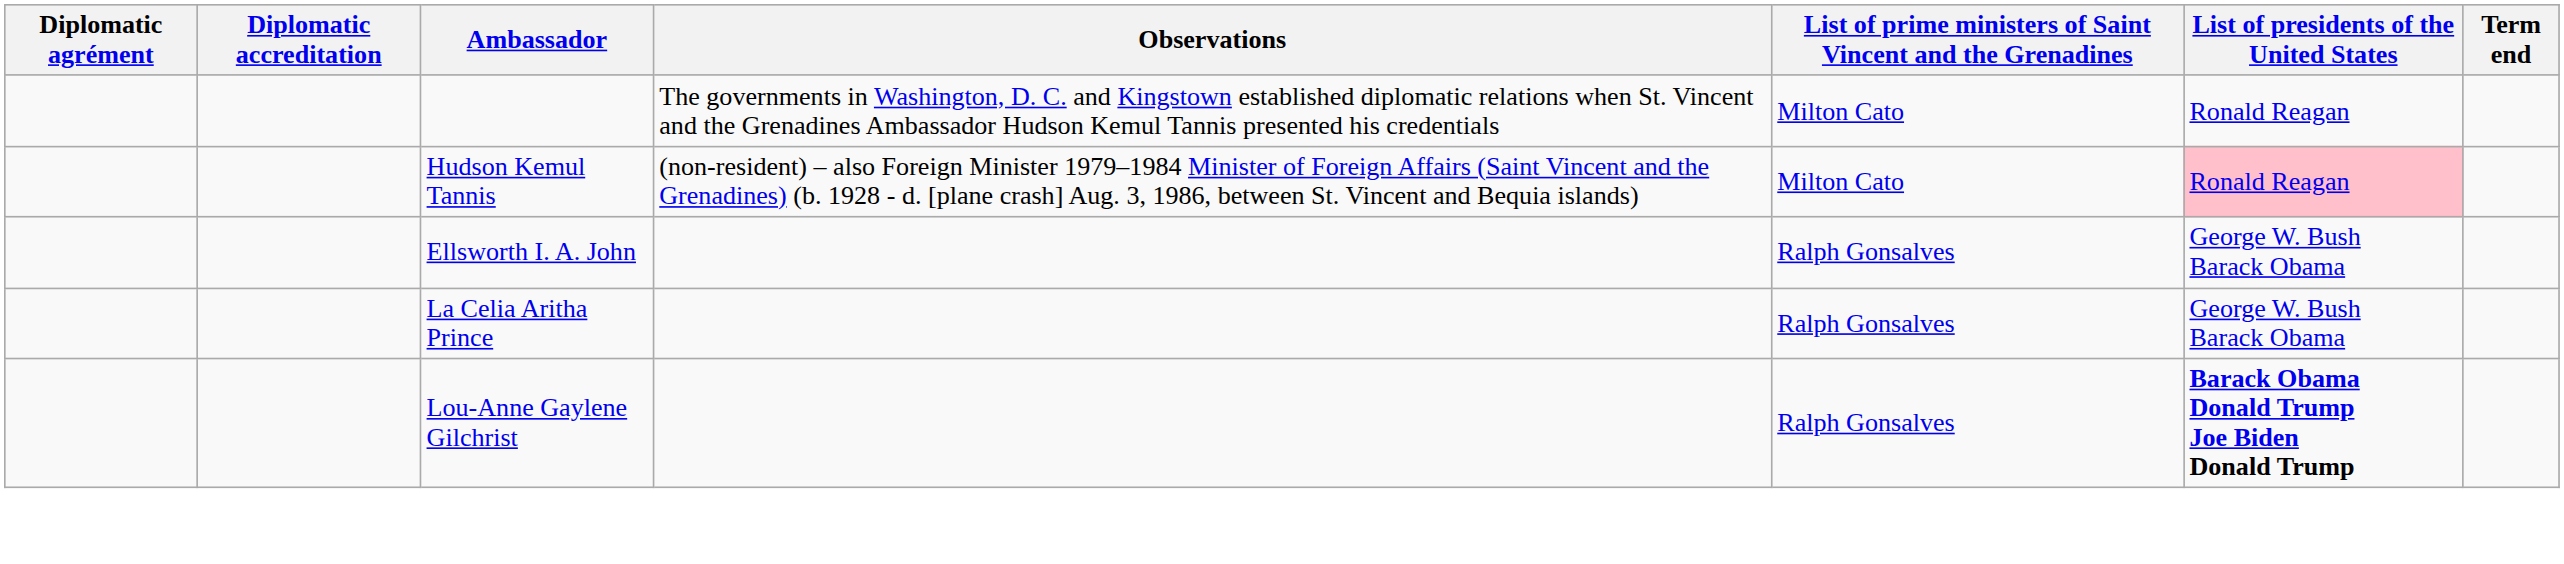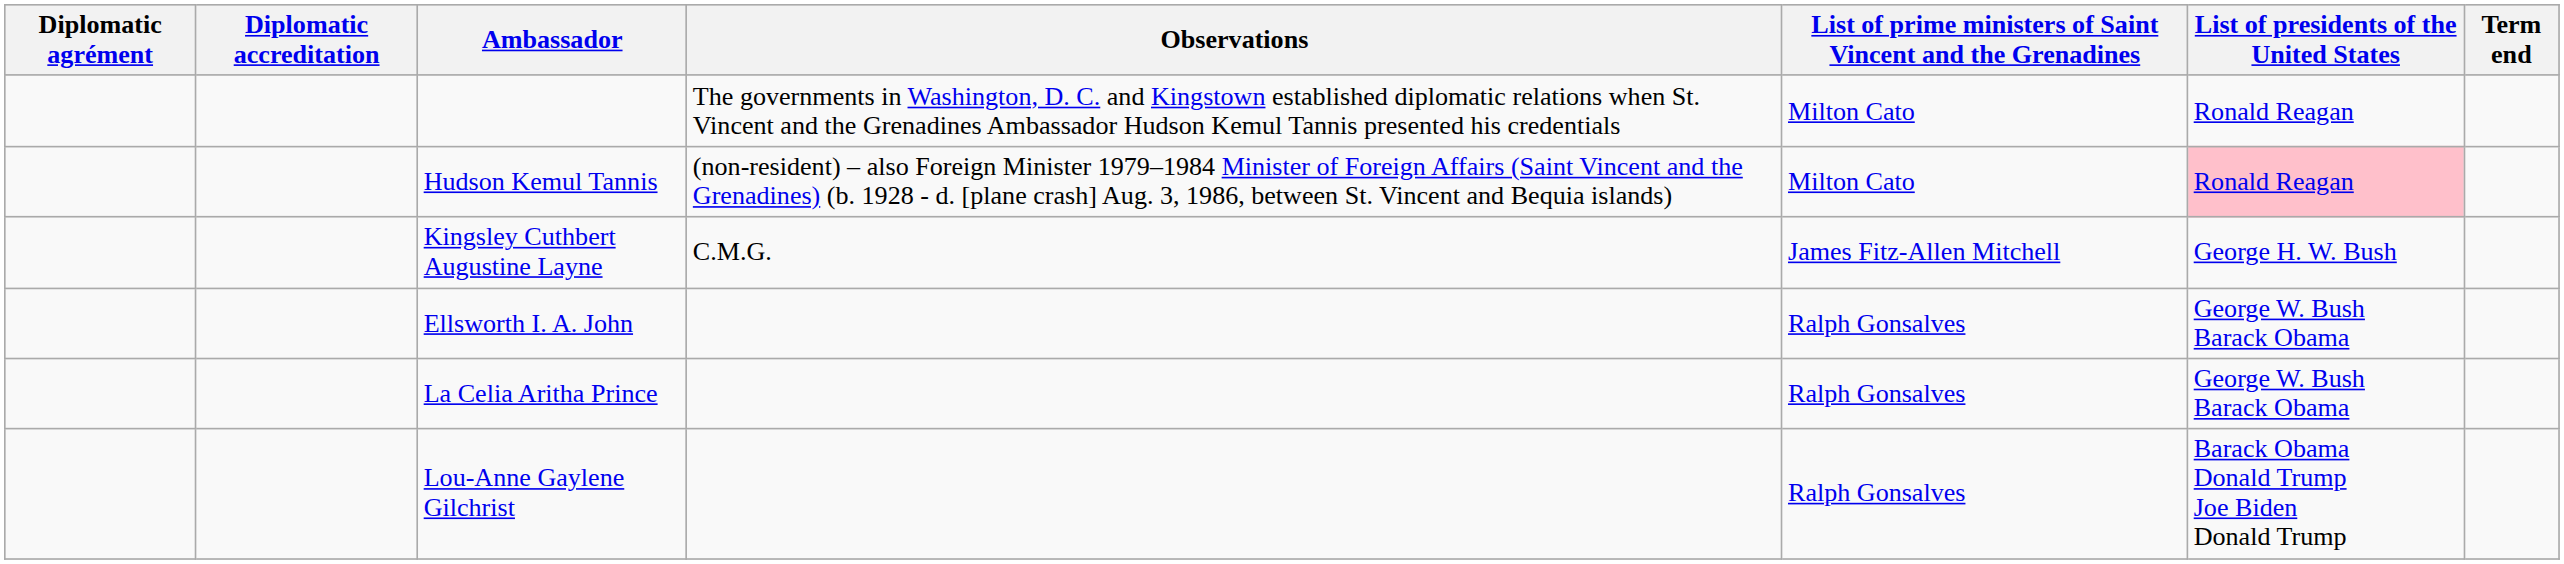 <table class="wikitable sortable">
 <tr>
 <th>Diplomatic <a href='#'>agrément</a></th>
 <th><a href='#'>Diplomatic accreditation</a></th>
 <th><a href='#'>Ambassador</a></th>
 <th>Observations</th>
 <th><a href='#'>List of prime ministers of Saint Vincent and the Grenadines</a></th>
 <th><a href='#'>List of presidents of the United States</a></th>
 <th>Term end</th>
 </tr>
 <tr>
 <td></td>
 <td></td>
 <td></td>
 <td>The governments in <a href='#'>Washington, D. C.</a> and <a href='#'>Kingstown</a> established diplomatic relations when St. Vincent and the Grenadines Ambassador Hudson Kemul Tannis presented his credentials</td>
 <td><a href='#'>Milton Cato</a></td>
 <td><a href='#'>Ronald Reagan</a></td>
 <td></td>
 </tr>
 <tr>
 <td></td>
 <td></td>
 <td><a href='#'>Hudson Kemul Tannis</a></td>
 <td>(non-resident) – also Foreign Minister 1979–1984 <a href='#'>Minister of Foreign Affairs (Saint Vincent and the Grenadines)</a> (b. 1928 - d. [plane crash] Aug. 3, 1986, between St. Vincent and Bequia islands)</td>
 <td><a href='#'>Milton Cato</a></td>
 <td style="background: pink;"><a href='#'>Ronald Reagan</a></td>
 <td></td>
 </tr>
 <tr>
 <td></td>
 <td></td>
+<td><a href='#'>Kingsley Cuthbert Augustine Layne</a></td>
+<td>C.M.G.</td>
+<td><a href='#'>James Fitz-Allen Mitchell</a></td>
+<td><a href='#'>George H. W. Bush</a></td>
+<td></td>
+</tr>
+<tr>
+<td></td>
+<td></td>
 <td><a href='#'>Ellsworth I. A. John</a></td>
 <td></td>
 <td><a href='#'>Ralph Gonsalves</a></td>
 <td><a href='#'>George W. Bush</a><br><a href='#'>Barack Obama</a></td>
 <td></td>
 </tr>
 <tr>
 <td></td>
 <td></td>
 <td><a href='#'>La Celia Aritha Prince</a></td>
 <td></td>
 <td><a href='#'>Ralph Gonsalves</a></td>
 <td><a href='#'>George W. Bush</a><br><a href='#'>Barack Obama</a></td>
 <td></td>
 </tr>
 <tr>
 <td></td>
 <td></td>
 <td><a href='#'>Lou-Anne Gaylene Gilchrist</a></td>
 <td></td>
 <td><a href='#'>Ralph Gonsalves</a></td>
-<td><strong><a href='#'>Barack Obama</a><br><a href='#'>Donald Trump</a><br><a href='#'>Joe Biden</a><br>Donald Trump</strong></td>
+<td><a href='#'>Barack Obama</a><br><a href='#'>Donald Trump</a><br><a href='#'>Joe Biden</a><br>Donald Trump</td>
 <td></td>
 </tr>
 </table>
